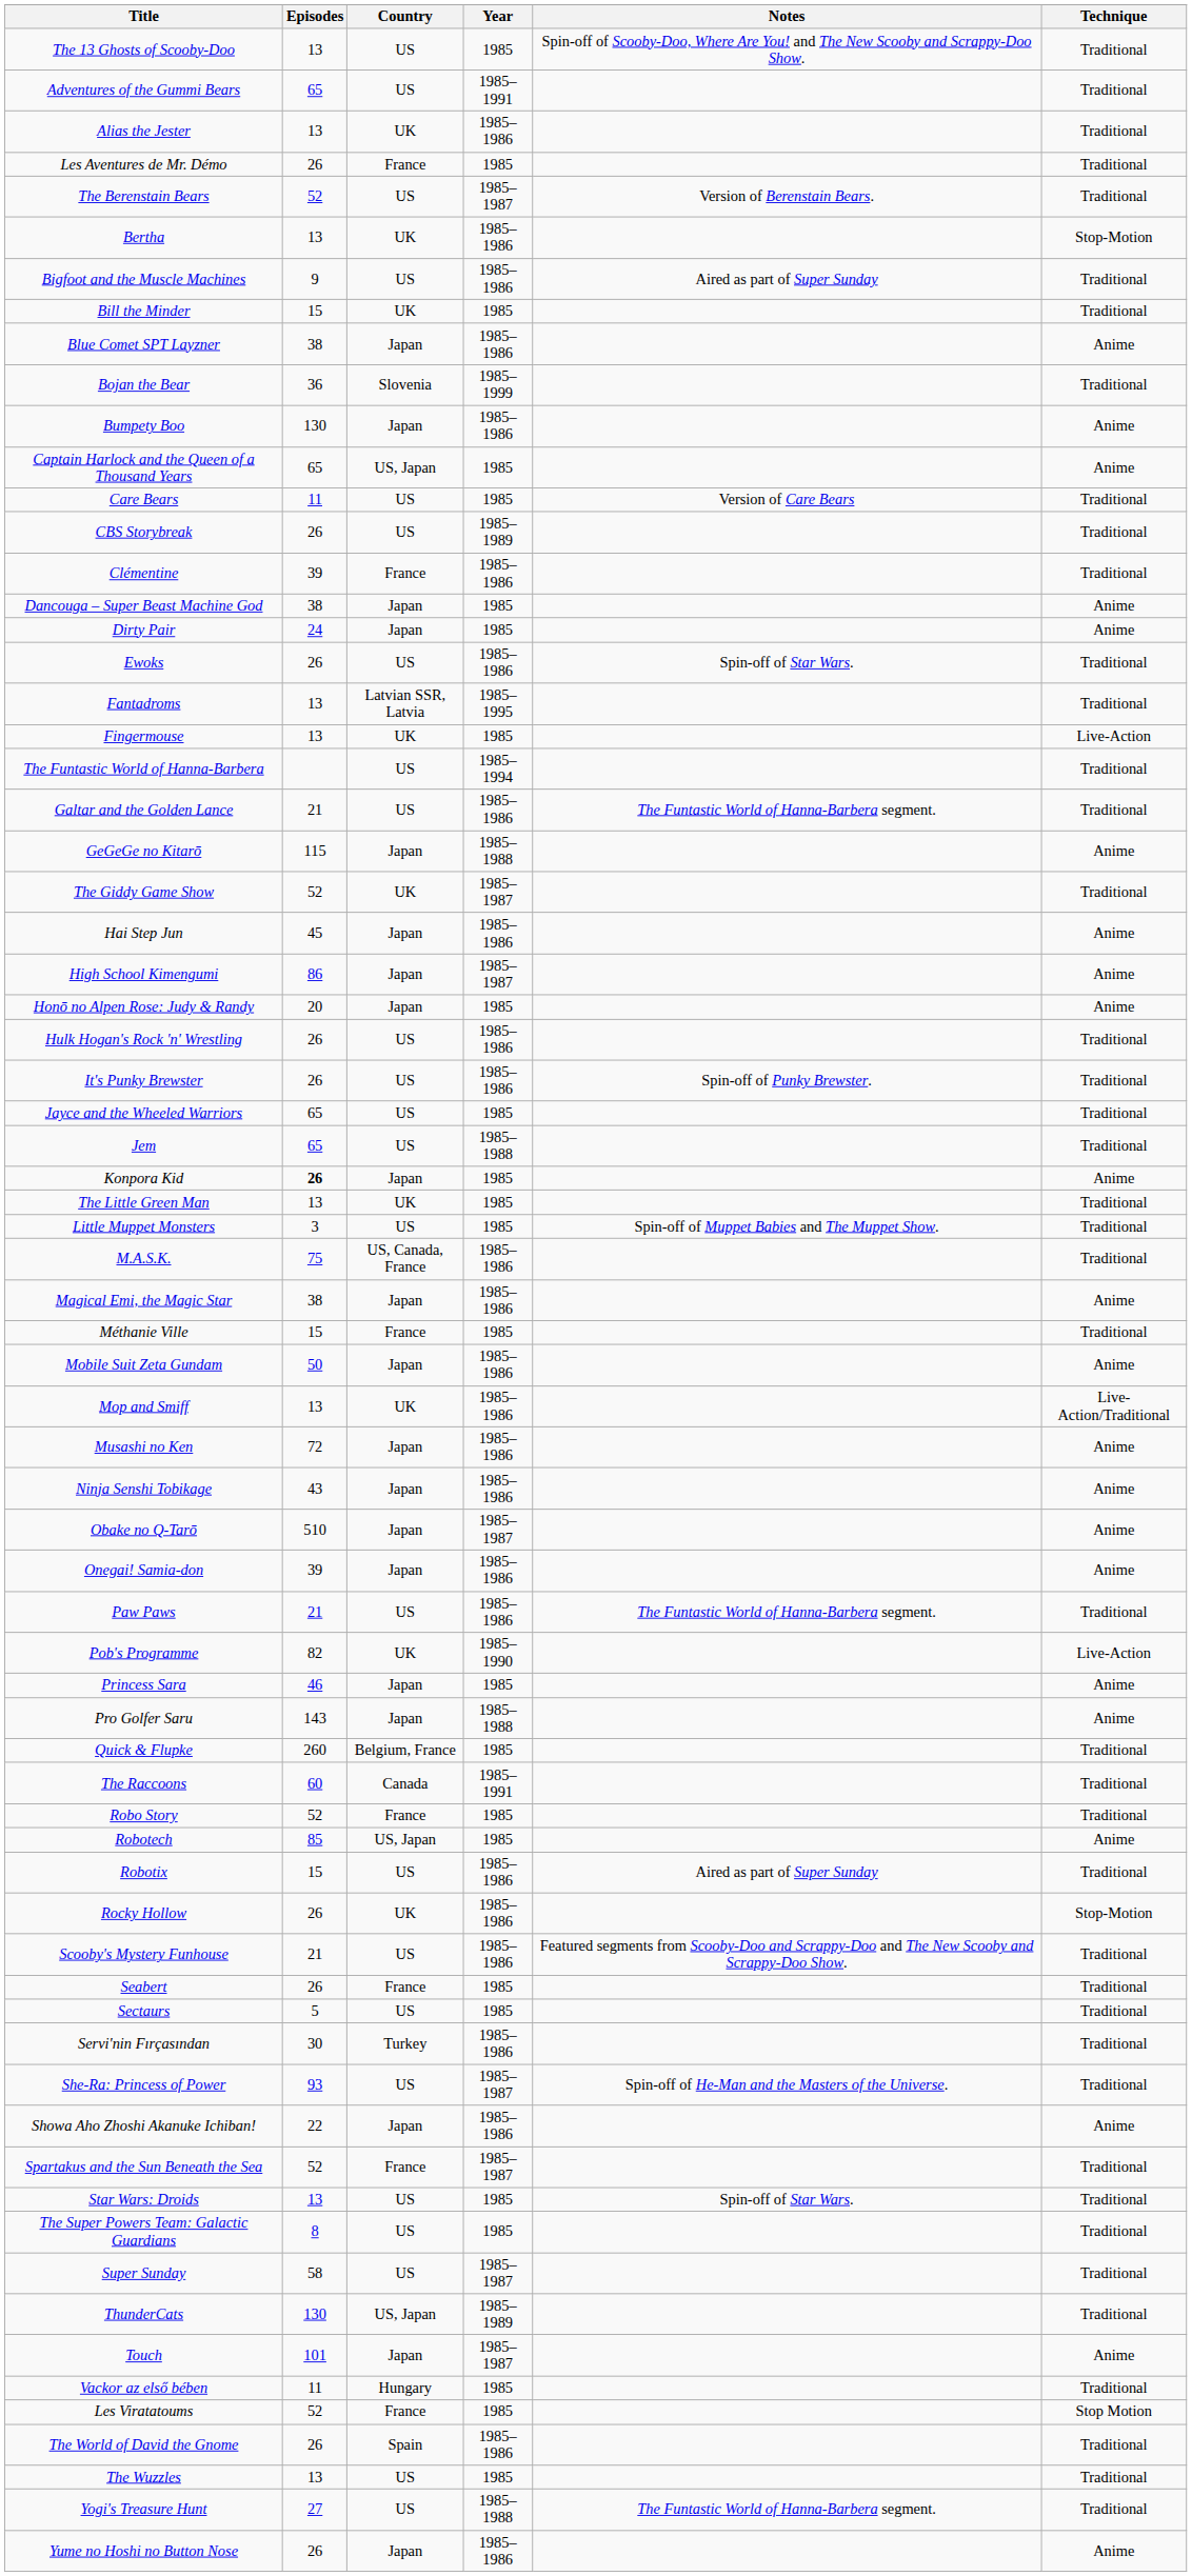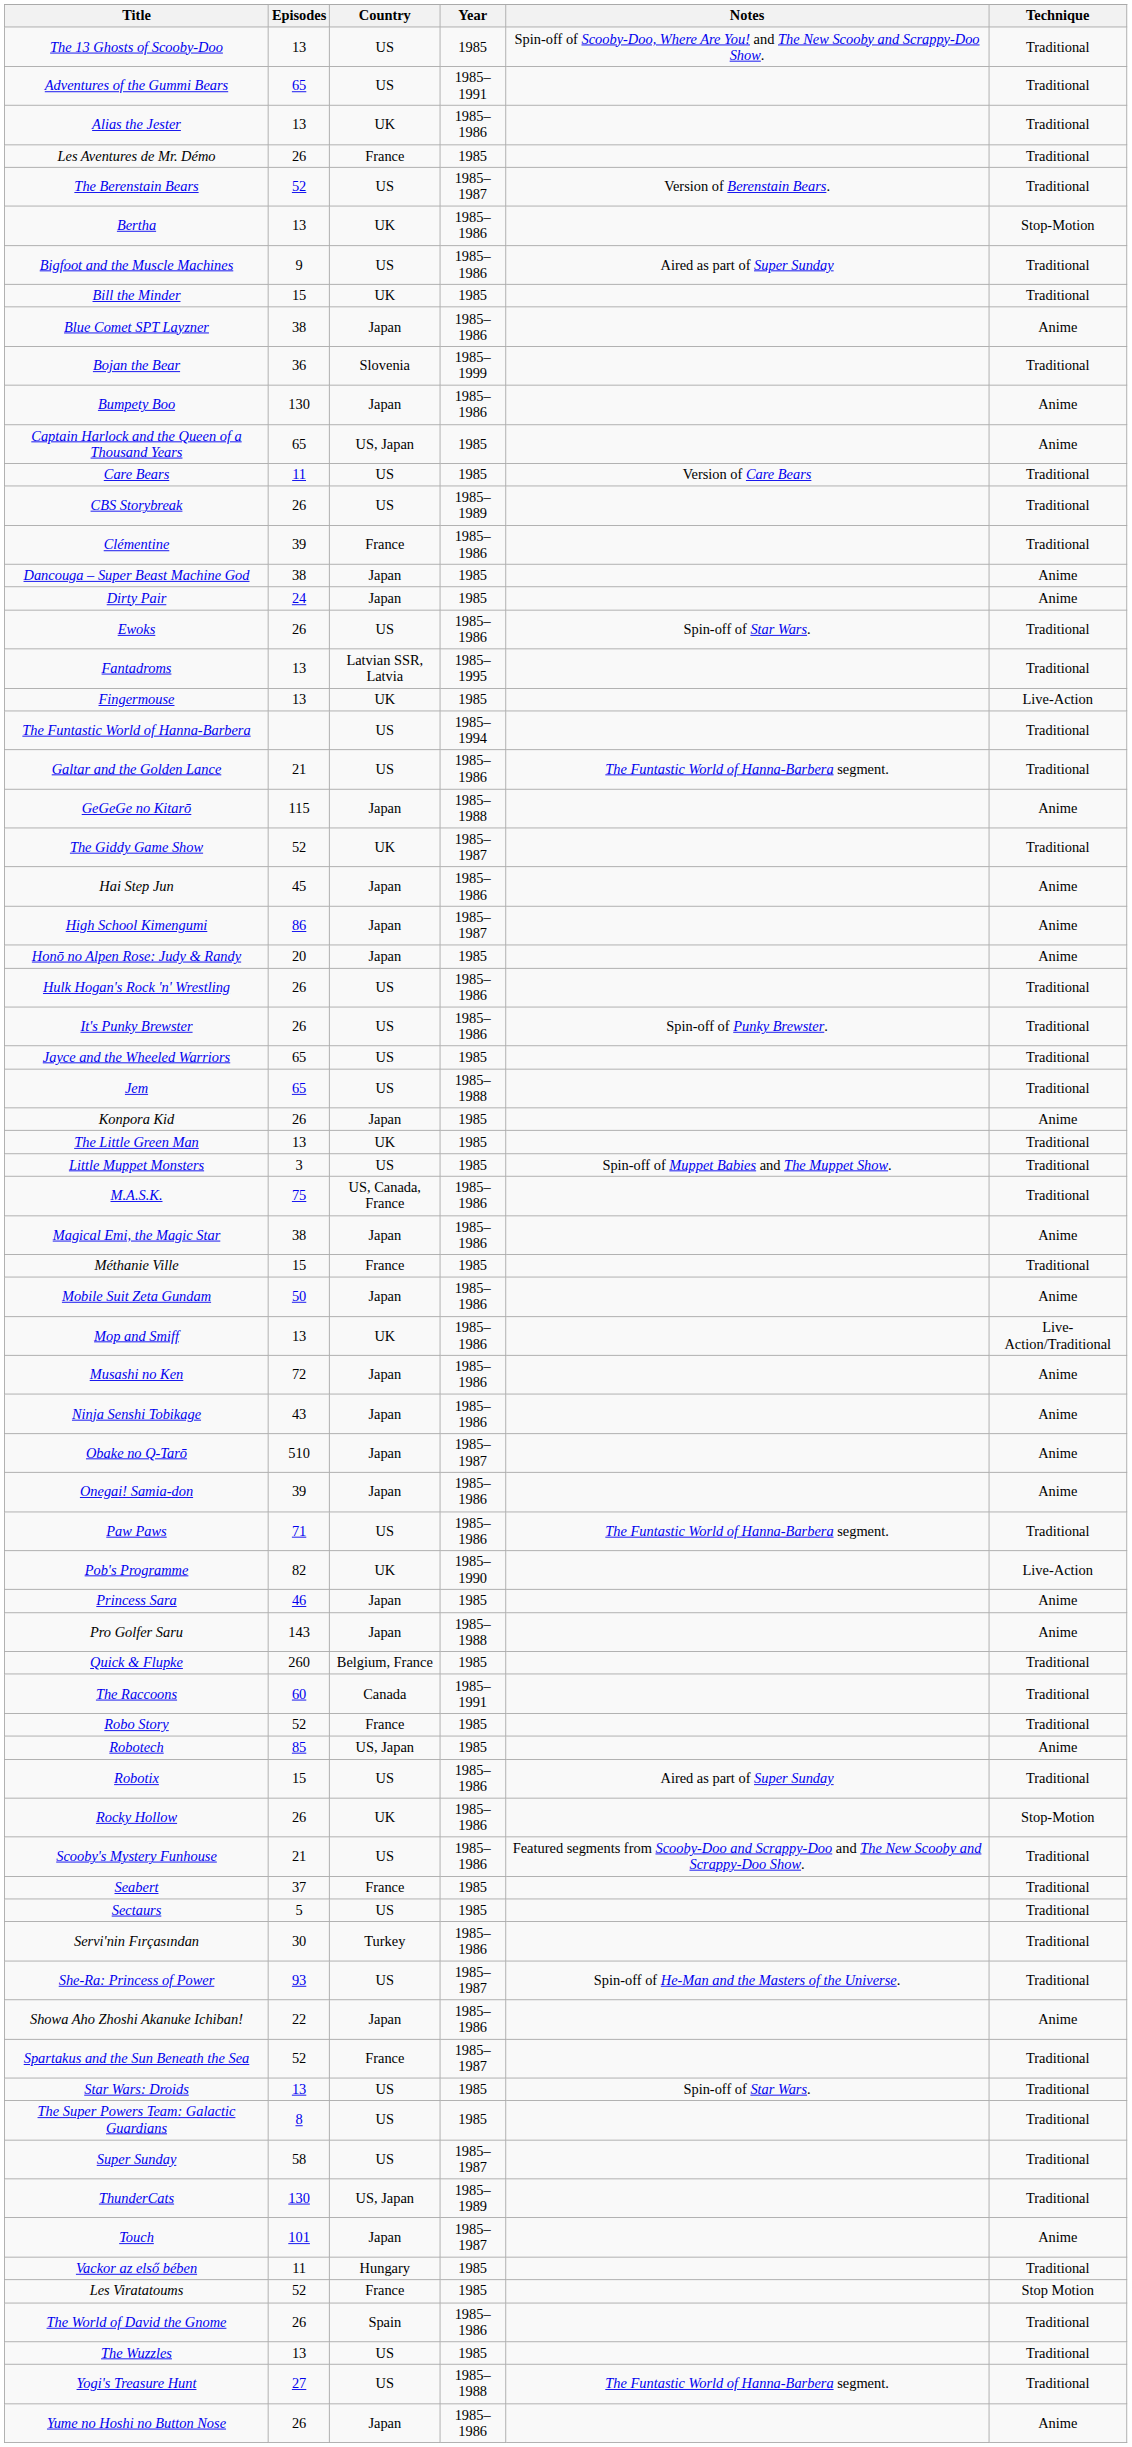 <table class="wikitable sortable" style="text-align:center;">
 <tr>
 </tr>
 <tr>
 <th scope="col">Title</th>
 <th scope="col">Episodes</th>
 <th scope="col">Country</th>
 <th scope="col">Year</th>
 <th scope="col">Notes</th>
 <th scope="col">Technique</th>
 </tr>
 <tr>
 <td data-sort-value="13 Ghosts of Scooby-Doo"><em><a href='#'>The 13 Ghosts of Scooby-Doo</a></em></td>
 <td>13</td>
 <td>US</td>
 <td>1985</td>
 <td>Spin-off of <em><a href='#'>Scooby-Doo, Where Are You!</a></em> and <em><a href='#'>The New Scooby and Scrappy-Doo Show</a></em>.</td>
 <td>Traditional</td>
 </tr>
 <tr>
 <td><em><a href='#'>Adventures of the Gummi Bears</a></em></td>
 <td><a href='#'>65</a></td>
 <td>US</td>
 <td>1985–1991</td>
 <td></td>
 <td>Traditional</td>
 </tr>
 <tr>
 <td><em><a href='#'>Alias the Jester</a></em></td>
 <td>13</td>
 <td>UK</td>
 <td>1985–1986</td>
 <td></td>
 <td>Traditional</td>
 </tr>
 <tr>
 <td data-sort-value="Aventures de Mr. Démo"><em>Les Aventures de Mr. Démo</em></td>
 <td>26</td>
 <td>France</td>
 <td>1985</td>
 <td></td>
 <td>Traditional</td>
 </tr>
 <tr>
 <td data-sort-value="Berenstain Bears"><em><a href='#'>The Berenstain Bears</a></em></td>
 <td><a href='#'>52</a></td>
 <td>US</td>
 <td>1985–1987</td>
 <td>Version of <em><a href='#'>Berenstain Bears</a></em>.</td>
 <td>Traditional</td>
 </tr>
 <tr>
 <td><em><a href='#'>Bertha</a></em></td>
 <td>13</td>
 <td>UK</td>
 <td>1985–1986</td>
 <td></td>
 <td>Stop-Motion</td>
 </tr>
 <tr>
 <td><em><a href='#'>Bigfoot and the Muscle Machines</a></em></td>
 <td>9</td>
 <td>US</td>
 <td>1985–1986</td>
 <td>Aired as part of <em><a href='#'>Super Sunday</a></em></td>
 <td>Traditional</td>
 </tr>
 <tr>
 <td><em><a href='#'>Bill the Minder</a></em></td>
 <td>15</td>
 <td>UK</td>
 <td>1985</td>
 <td></td>
 <td>Traditional</td>
 </tr>
 <tr>
 <td><em><a href='#'>Blue Comet SPT Layzner</a></em></td>
 <td>38</td>
 <td>Japan</td>
 <td>1985–1986</td>
 <td></td>
 <td>Anime</td>
 </tr>
 <tr>
 <td><em><a href='#'>Bojan the Bear</a></em></td>
 <td>36</td>
 <td>Slovenia</td>
 <td>1985–1999</td>
 <td></td>
 <td>Traditional</td>
 </tr>
 <tr>
 <td><em><a href='#'>Bumpety Boo</a></em></td>
 <td>130</td>
 <td>Japan</td>
 <td>1985–1986</td>
 <td></td>
 <td>Anime</td>
 </tr>
 <tr>
 <td><em><a href='#'>Captain Harlock and the Queen of a Thousand Years</a></em></td>
 <td>65</td>
 <td>US, Japan</td>
 <td>1985</td>
 <td></td>
 <td>Anime</td>
 </tr>
 <tr>
 <td><em><a href='#'>Care Bears</a></em></td>
 <td><a href='#'>11</a></td>
 <td>US</td>
 <td>1985</td>
 <td>Version of <em><a href='#'>Care Bears</a></em></td>
 <td>Traditional</td>
 </tr>
 <tr>
 <td><em><a href='#'>CBS Storybreak</a></em></td>
 <td>26</td>
 <td>US</td>
 <td>1985–1989</td>
 <td></td>
 <td>Traditional</td>
 </tr>
 <tr>
 <td><em><a href='#'>Clémentine</a></em></td>
 <td>39</td>
 <td>France</td>
 <td>1985–1986</td>
 <td></td>
 <td>Traditional</td>
 </tr>
 <tr>
 <td><em><a href='#'>Dancouga – Super Beast Machine God</a></em></td>
 <td>38</td>
 <td>Japan</td>
 <td>1985</td>
 <td></td>
 <td>Anime</td>
 </tr>
 <tr>
 <td><em><a href='#'>Dirty Pair</a></em></td>
 <td><a href='#'>24</a></td>
 <td>Japan</td>
 <td>1985</td>
 <td></td>
 <td>Anime</td>
 </tr>
 <tr>
 <td><em><a href='#'>Ewoks</a></em></td>
 <td>26</td>
 <td>US</td>
 <td>1985–1986</td>
 <td>Spin-off of <em><a href='#'>Star Wars</a></em>.</td>
 <td>Traditional</td>
 </tr>
 <tr>
 <td><em><a href='#'>Fantadroms</a></em></td>
 <td>13</td>
 <td>Latvian SSR, Latvia</td>
 <td>1985–1995</td>
 <td></td>
 <td>Traditional</td>
 </tr>
 <tr>
 <td><em><a href='#'>Fingermouse</a></em></td>
 <td>13</td>
 <td>UK</td>
 <td>1985</td>
 <td></td>
 <td>Live-Action</td>
 </tr>
 <tr>
 <td data-sort-value="Funtastic World of Hanna-Barbera"><em><a href='#'>The Funtastic World of Hanna-Barbera</a></em></td>
 <td></td>
 <td>US</td>
 <td>1985–1994</td>
 <td></td>
 <td>Traditional</td>
 </tr>
 <tr>
 <td><em><a href='#'>Galtar and the Golden Lance</a></em></td>
 <td>21</td>
 <td>US</td>
 <td>1985–1986</td>
 <td><em><a href='#'>The Funtastic World of Hanna-Barbera</a></em> segment.</td>
 <td>Traditional</td>
 </tr>
 <tr>
 <td><em><a href='#'>GeGeGe no Kitarō</a></em></td>
 <td>115</td>
 <td>Japan</td>
 <td>1985–1988</td>
 <td></td>
 <td>Anime</td>
 </tr>
 <tr>
 <td data-sort-value="Giddy Game Show"><em><a href='#'>The Giddy Game Show</a></em></td>
 <td>52</td>
 <td>UK</td>
 <td>1985–1987</td>
 <td></td>
 <td>Traditional</td>
 </tr>
 <tr>
 <td><em>Hai Step Jun</em></td>
 <td>45</td>
 <td>Japan</td>
 <td>1985–1986</td>
 <td></td>
 <td>Anime</td>
 </tr>
 <tr>
 <td><em><a href='#'>High School Kimengumi</a></em></td>
 <td><a href='#'>86</a></td>
 <td>Japan</td>
 <td>1985–1987</td>
 <td></td>
 <td>Anime</td>
 </tr>
 <tr>
 <td><em><a href='#'>Honō no Alpen Rose: Judy & Randy</a></em></td>
 <td>20</td>
 <td>Japan</td>
 <td>1985</td>
 <td></td>
 <td>Anime</td>
 </tr>
 <tr>
 <td><em><a href='#'>Hulk Hogan's Rock 'n' Wrestling</a></em></td>
 <td>26</td>
 <td>US</td>
 <td>1985–1986</td>
 <td></td>
 <td>Traditional</td>
 </tr>
 <tr>
 <td><em><a href='#'>It's Punky Brewster</a></em></td>
 <td>26</td>
 <td>US</td>
 <td>1985–1986</td>
 <td>Spin-off of <em><a href='#'>Punky Brewster</a></em>.</td>
 <td>Traditional</td>
 </tr>
 <tr>
 <td><em><a href='#'>Jayce and the Wheeled Warriors</a></em></td>
 <td>65</td>
 <td>US</td>
 <td>1985</td>
 <td></td>
 <td>Traditional</td>
 </tr>
 <tr>
 <td><em><a href='#'>Jem</a></em></td>
 <td><a href='#'>65</a></td>
 <td>US</td>
 <td>1985–1988</td>
 <td></td>
 <td>Traditional</td>
 </tr>
 <tr>
 <td><em>Konpora Kid</em></td>
-<td><strong>26</strong></td>
+<td>26</td>
 <td>Japan</td>
 <td>1985</td>
 <td></td>
 <td>Anime</td>
 </tr>
 <tr>
 <td data-sort-value="Little Green Man"><em><a href='#'>The Little Green Man</a></em></td>
 <td>13</td>
 <td>UK</td>
 <td>1985</td>
 <td></td>
 <td>Traditional</td>
 </tr>
 <tr>
 <td><em><a href='#'>Little Muppet Monsters</a></em></td>
 <td>3</td>
 <td>US</td>
 <td>1985</td>
 <td>Spin-off of <em><a href='#'>Muppet Babies</a></em> and <em><a href='#'>The Muppet Show</a></em>.</td>
 <td>Traditional</td>
 </tr>
 <tr>
 <td><em><a href='#'>M.A.S.K.</a></em></td>
 <td><a href='#'>75</a></td>
 <td>US, Canada, France</td>
 <td>1985–1986</td>
 <td></td>
 <td>Traditional</td>
 </tr>
 <tr>
 <td><em><a href='#'>Magical Emi, the Magic Star</a></em></td>
 <td>38</td>
 <td>Japan</td>
 <td>1985–1986</td>
 <td></td>
 <td>Anime</td>
 </tr>
 <tr>
 <td><em>Méthanie Ville</em></td>
 <td>15</td>
 <td>France</td>
 <td>1985</td>
 <td></td>
 <td>Traditional</td>
 </tr>
 <tr>
 <td><em><a href='#'>Mobile Suit Zeta Gundam</a></em></td>
 <td><a href='#'>50</a></td>
 <td>Japan</td>
 <td>1985–1986</td>
 <td></td>
 <td>Anime</td>
 </tr>
 <tr>
 <td><em><a href='#'>Mop and Smiff</a></em></td>
 <td>13</td>
 <td>UK</td>
 <td>1985–1986</td>
 <td></td>
 <td>Live-Action/Traditional</td>
 </tr>
 <tr>
 <td><em><a href='#'>Musashi no Ken</a></em></td>
 <td>72</td>
 <td>Japan</td>
 <td>1985–1986</td>
 <td></td>
 <td>Anime</td>
 </tr>
 <tr>
 <td><em><a href='#'>Ninja Senshi Tobikage</a></em></td>
 <td>43</td>
 <td>Japan</td>
 <td>1985–1986</td>
 <td></td>
 <td>Anime</td>
 </tr>
 <tr>
 <td><em><a href='#'>Obake no Q-Tarō</a></em></td>
 <td>510</td>
 <td>Japan</td>
 <td>1985–1987</td>
 <td></td>
 <td>Anime</td>
 </tr>
 <tr>
 <td><em><a href='#'>Onegai! Samia-don</a></em></td>
 <td>39</td>
 <td>Japan</td>
 <td>1985–1986</td>
 <td></td>
 <td>Anime</td>
 </tr>
 <tr>
 <td><em><a href='#'>Paw Paws</a></em></td>
-<td><a href='#'>21</a></td>
+<td><a href='#'>71</a></td>
 <td>US</td>
 <td>1985–1986</td>
 <td><em><a href='#'>The Funtastic World of Hanna-Barbera</a></em> segment.</td>
 <td>Traditional</td>
 </tr>
 <tr>
 <td><em><a href='#'>Pob's Programme</a></em></td>
 <td>82</td>
 <td>UK</td>
 <td>1985–1990</td>
 <td></td>
 <td>Live-Action</td>
 </tr>
 <tr>
 <td><em><a href='#'>Princess Sara</a></em></td>
 <td><a href='#'>46</a></td>
 <td>Japan</td>
 <td>1985</td>
 <td></td>
 <td>Anime</td>
 </tr>
 <tr>
 <td><em>Pro Golfer Saru</em></td>
 <td>143</td>
 <td>Japan</td>
 <td>1985–1988</td>
 <td></td>
 <td>Anime</td>
 </tr>
 <tr>
 <td><em><a href='#'>Quick & Flupke</a></em></td>
 <td>260</td>
 <td>Belgium, France</td>
 <td>1985</td>
 <td></td>
 <td>Traditional</td>
 </tr>
 <tr>
 <td data-sort-value="Raccoons"><em><a href='#'>The Raccoons</a></em></td>
 <td><a href='#'>60</a></td>
 <td>Canada</td>
 <td>1985–1991</td>
 <td></td>
 <td>Traditional</td>
 </tr>
 <tr>
 <td><em><a href='#'>Robo Story</a></em></td>
 <td>52</td>
 <td>France</td>
 <td>1985</td>
 <td></td>
 <td>Traditional</td>
 </tr>
 <tr>
 <td><em><a href='#'>Robotech</a></em></td>
 <td><a href='#'>85</a></td>
 <td>US, Japan</td>
 <td>1985</td>
 <td></td>
 <td>Anime</td>
 </tr>
 <tr>
 <td><em><a href='#'>Robotix</a></em></td>
 <td>15</td>
 <td>US</td>
 <td>1985–1986</td>
 <td>Aired as part of <em><a href='#'>Super Sunday</a></em></td>
 <td>Traditional</td>
 </tr>
 <tr>
 <td><em><a href='#'>Rocky Hollow</a></em></td>
 <td>26</td>
 <td>UK</td>
 <td>1985–1986</td>
 <td></td>
 <td>Stop-Motion</td>
 </tr>
 <tr>
 <td><em><a href='#'>Scooby's Mystery Funhouse</a></em></td>
 <td>21</td>
 <td>US</td>
 <td>1985–1986</td>
 <td>Featured segments from <em><a href='#'>Scooby-Doo and Scrappy-Doo</a></em> and <em><a href='#'>The New Scooby and Scrappy-Doo Show</a></em>.</td>
 <td>Traditional</td>
 </tr>
 <tr>
 <td><em><a href='#'>Seabert</a></em></td>
-<td>26</td>
+<td>37</td>
 <td>France</td>
 <td>1985</td>
 <td></td>
 <td>Traditional</td>
 </tr>
 <tr>
 <td><em><a href='#'>Sectaurs</a></em></td>
 <td>5</td>
 <td>US</td>
 <td>1985</td>
 <td></td>
 <td>Traditional</td>
 </tr>
 <tr>
 <td><em>Servi'nin Fırçasından</em></td>
 <td>30</td>
 <td>Turkey</td>
 <td>1985–1986</td>
 <td></td>
 <td>Traditional</td>
 </tr>
 <tr>
 <td><em><a href='#'>She-Ra: Princess of Power</a></em></td>
 <td><a href='#'>93</a></td>
 <td>US</td>
 <td>1985–1987</td>
 <td>Spin-off of <em><a href='#'>He-Man and the Masters of the Universe</a></em>.</td>
 <td>Traditional</td>
 </tr>
 <tr>
 <td><em>Showa Aho Zhoshi Akanuke Ichiban!</em></td>
 <td>22</td>
 <td>Japan</td>
 <td>1985–1986</td>
 <td></td>
 <td>Anime</td>
 </tr>
 <tr>
 <td><em><a href='#'>Spartakus and the Sun Beneath the Sea</a></em></td>
 <td>52</td>
 <td>France</td>
 <td>1985–1987</td>
 <td></td>
 <td>Traditional</td>
 </tr>
 <tr>
 <td><em><a href='#'>Star Wars: Droids</a></em></td>
 <td><a href='#'>13</a></td>
 <td>US</td>
 <td>1985</td>
 <td>Spin-off of <em><a href='#'>Star Wars</a></em>.</td>
 <td>Traditional</td>
 </tr>
 <tr>
 <td data-sort-value="Super Powers Team: Galactic Guardians"><em><a href='#'>The Super Powers Team: Galactic Guardians</a></em></td>
 <td><a href='#'>8</a></td>
 <td>US</td>
 <td>1985</td>
 <td></td>
 <td>Traditional</td>
 </tr>
 <tr>
 <td><em><a href='#'>Super Sunday</a></em></td>
 <td>58</td>
 <td>US</td>
 <td>1985–1987</td>
 <td></td>
 <td>Traditional</td>
 </tr>
 <tr>
 <td><em><a href='#'>ThunderCats</a></em></td>
 <td><a href='#'>130</a></td>
 <td>US, Japan</td>
 <td>1985–1989</td>
 <td></td>
 <td>Traditional</td>
 </tr>
 <tr>
 <td><em><a href='#'>Touch</a></em></td>
 <td><a href='#'>101</a></td>
 <td>Japan</td>
 <td>1985–1987</td>
 <td></td>
 <td>Anime</td>
 </tr>
 <tr>
 <td><em><a href='#'>Vackor az első bében</a></em></td>
 <td>11</td>
 <td>Hungary</td>
 <td>1985</td>
 <td></td>
 <td>Traditional</td>
 </tr>
 <tr>
 <td data-sort-value="Viratatoums"><em>Les Viratatoums</em></td>
 <td>52</td>
 <td>France</td>
 <td>1985</td>
 <td></td>
 <td>Stop Motion</td>
 </tr>
 <tr>
 <td data-sort-value="World of David the Gnome"><em><a href='#'>The World of David the Gnome</a></em></td>
 <td>26</td>
 <td>Spain</td>
 <td>1985–1986</td>
 <td></td>
 <td>Traditional</td>
 </tr>
 <tr>
 <td data-sort-value="Wuzzles"><em><a href='#'>The Wuzzles</a></em></td>
 <td>13</td>
 <td>US</td>
 <td>1985</td>
 <td></td>
 <td>Traditional</td>
 </tr>
 <tr>
 <td><em><a href='#'>Yogi's Treasure Hunt</a></em></td>
 <td><a href='#'>27</a></td>
 <td>US</td>
 <td>1985–1988</td>
 <td><em><a href='#'>The Funtastic World of Hanna-Barbera</a></em> segment.</td>
 <td>Traditional</td>
 </tr>
 <tr>
 <td><em><a href='#'>Yume no Hoshi no Button Nose</a></em></td>
 <td>26</td>
 <td>Japan</td>
 <td>1985–1986</td>
 <td></td>
 <td>Anime</td>
 </tr>
 </table>
